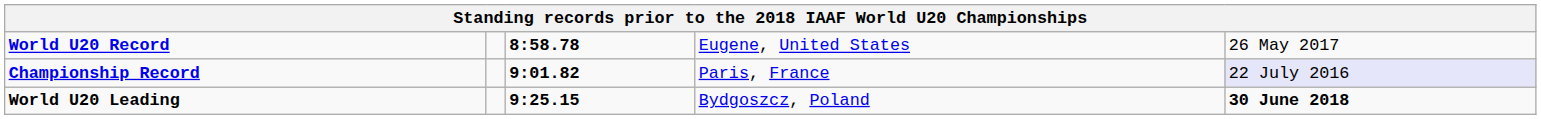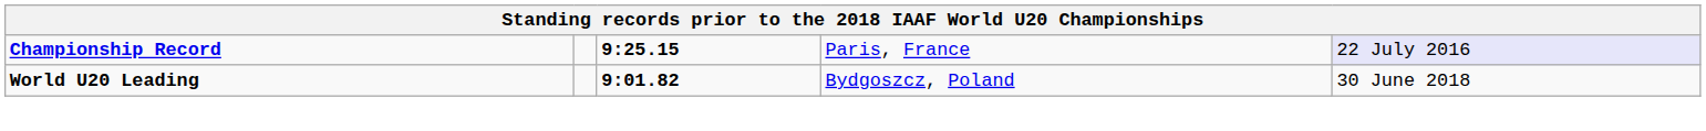 <table class="wikitable" width=75%>
 <tr>
 <th colspan="5">Standing records prior to the 2018 IAAF World U20 Championships</th>
 </tr>
 <tr>
-<td><strong><a href='#'>World U20 Record</a></strong></td>
-<td></td>
-<td><strong>8:58.78</strong></td>
-<td><a href='#'>Eugene</a>, <a href='#'>United States</a></td>
-<td>26 May 2017</td>
-</tr>
-<tr>
 <td><strong><a href='#'>Championship Record</a></strong></td>
 <td></td>
-<td><strong>9:01.82</strong></td>
+<td><strong>9:25.15</strong></td>
 <td><a href='#'>Paris</a>, <a href='#'>France</a></td>
 <td style="background: lavender;">22 July 2016</td>
 </tr>
 <tr>
 <td><strong>World U20 Leading</strong></td>
 <td></td>
-<td><strong>9:25.15</strong></td>
+<td><strong>9:01.82</strong></td>
 <td><a href='#'>Bydgoszcz</a>, <a href='#'>Poland</a></td>
-<td><strong>30 June 2018</strong></td>
+<td>30 June 2018</td>
 </tr>
 </table>
